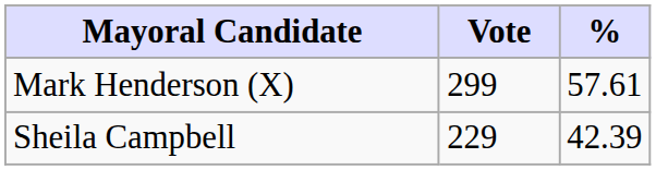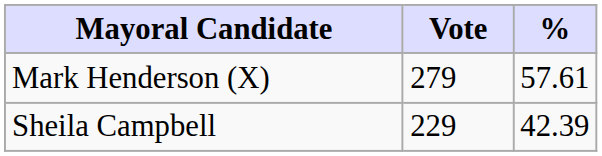 <table class="wikitable">
 <tr>
 <th style="background:#ddf; width:200px;">Mayoral Candidate</th>
 <th style="background:#ddf; width:50px;">Vote</th>
 <th style="background:#ddf; width:30px;">%</th>
 </tr>
 <tr>
 <td>Mark Henderson (X)</td>
-<td>299</td>
+<td>279</td>
 <td>57.61</td>
 </tr>
 <tr>
 <td>Sheila Campbell</td>
 <td>229</td>
 <td>42.39</td>
 </tr>
 </table>
